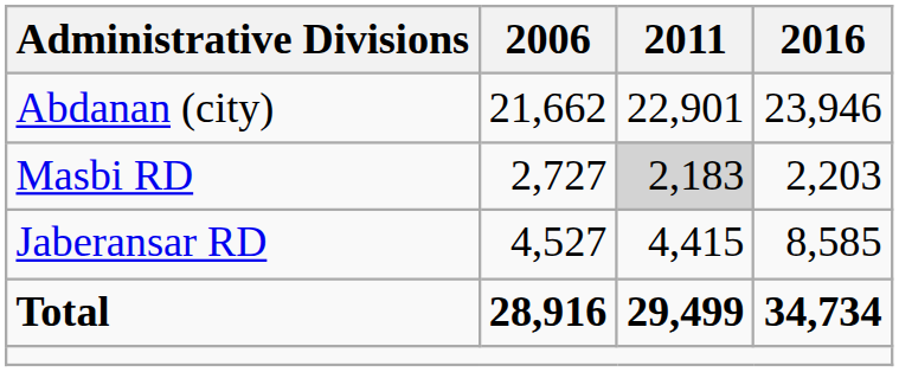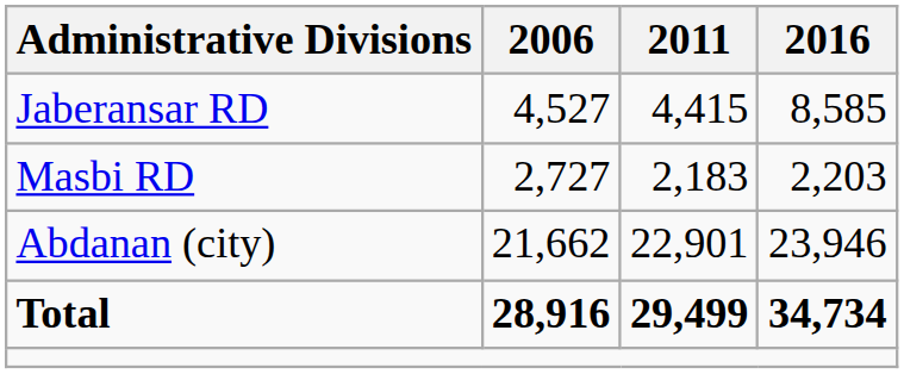 <table class="wikitable">
 <tr>
 <th>Administrative Divisions</th>
 <th>2006</th>
 <th>2011</th>
 <th>2016</th>
 </tr>
 <tr>
+<td><a href='#'>Jaberansar RD</a></td>
+<td style="text-align: right;">4,527</td>
+<td style="text-align: right;">4,415</td>
+<td style="text-align: right;">8,585</td>
+</tr>
+<tr>
+<td><a href='#'>Masbi RD</a></td>
+<td style="text-align: right;">2,727</td>
+<td style="text-align: right;">2,183</td>
+<td style="text-align: right;">2,203</td>
+</tr>
+<tr>
 <td><a href='#'>Abdanan</a> (city)</td>
 <td style="text-align: right;">21,662</td>
 <td style="text-align: right;">22,901</td>
 <td style="text-align: right;">23,946</td>
-</tr>
-<tr>
-<td><a href='#'>Masbi RD</a></td>
-<td style="text-align: right;">2,727</td>
-<td style="background: lightgrey; text-align: right;">2,183</td>
-<td style="text-align: right;">2,203</td>
-</tr>
-<tr>
-<td><a href='#'>Jaberansar RD</a></td>
-<td style="text-align: right;">4,527</td>
-<td style="text-align: right;">4,415</td>
-<td style="text-align: right;">8,585</td>
 </tr>
 <tr>
 <td><strong>Total</strong></td>
 <td style="text-align: right;"><strong>28,916</strong></td>
 <td style="text-align: right;"><strong>29,499</strong></td>
 <td style="text-align: right;"><strong>34,734</strong></td>
 </tr>
 <tr>
 <td colspan=4></td>
 </tr>
 </table>
